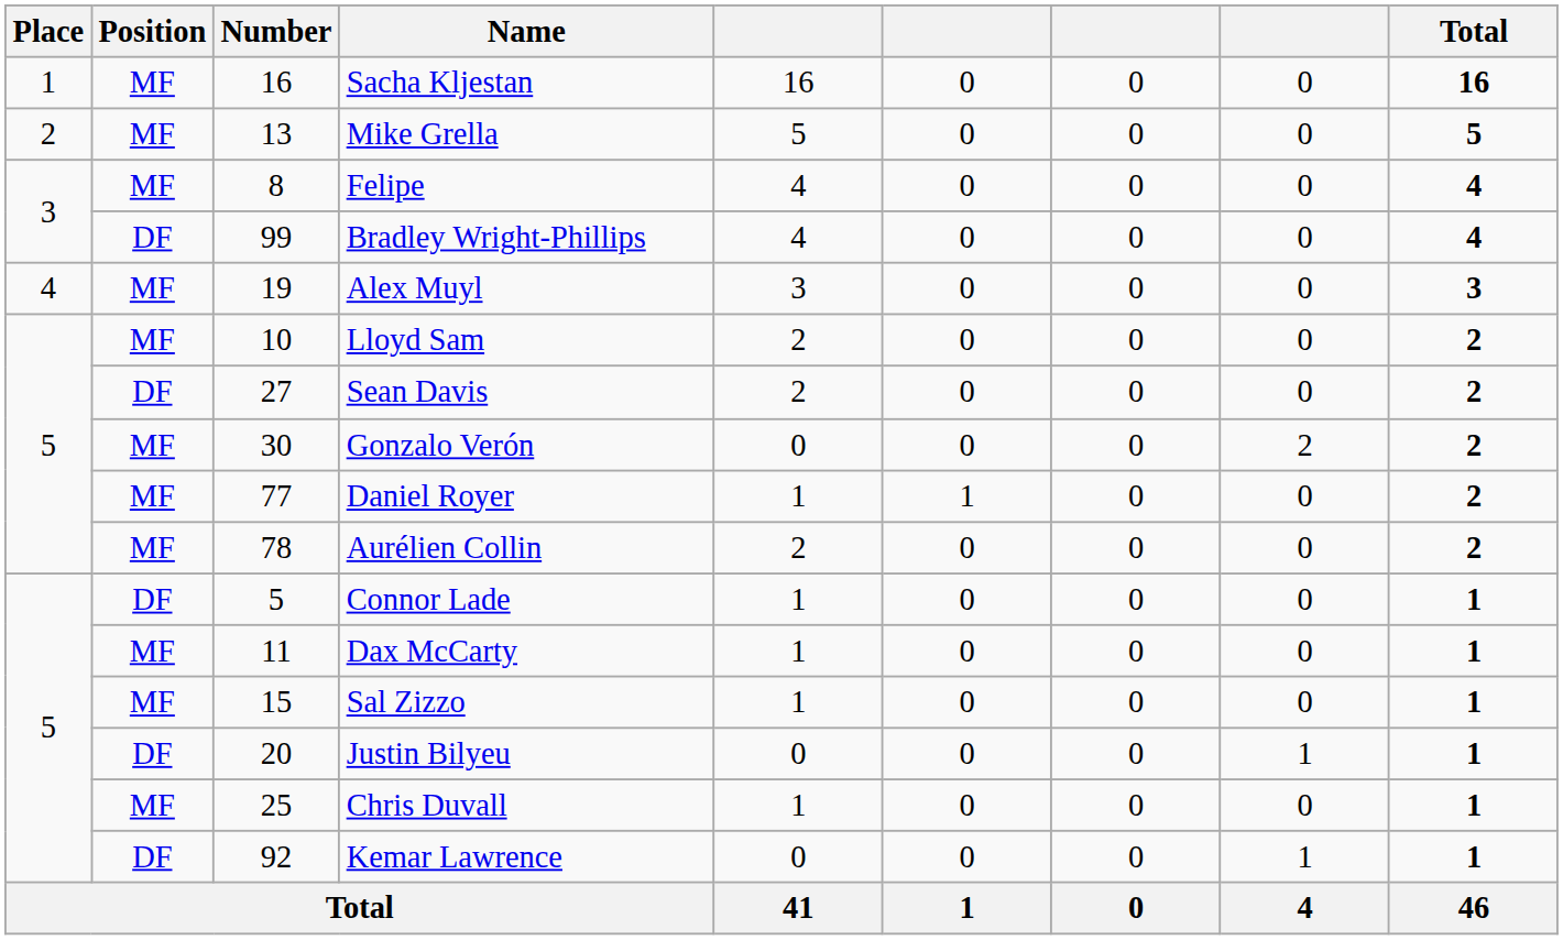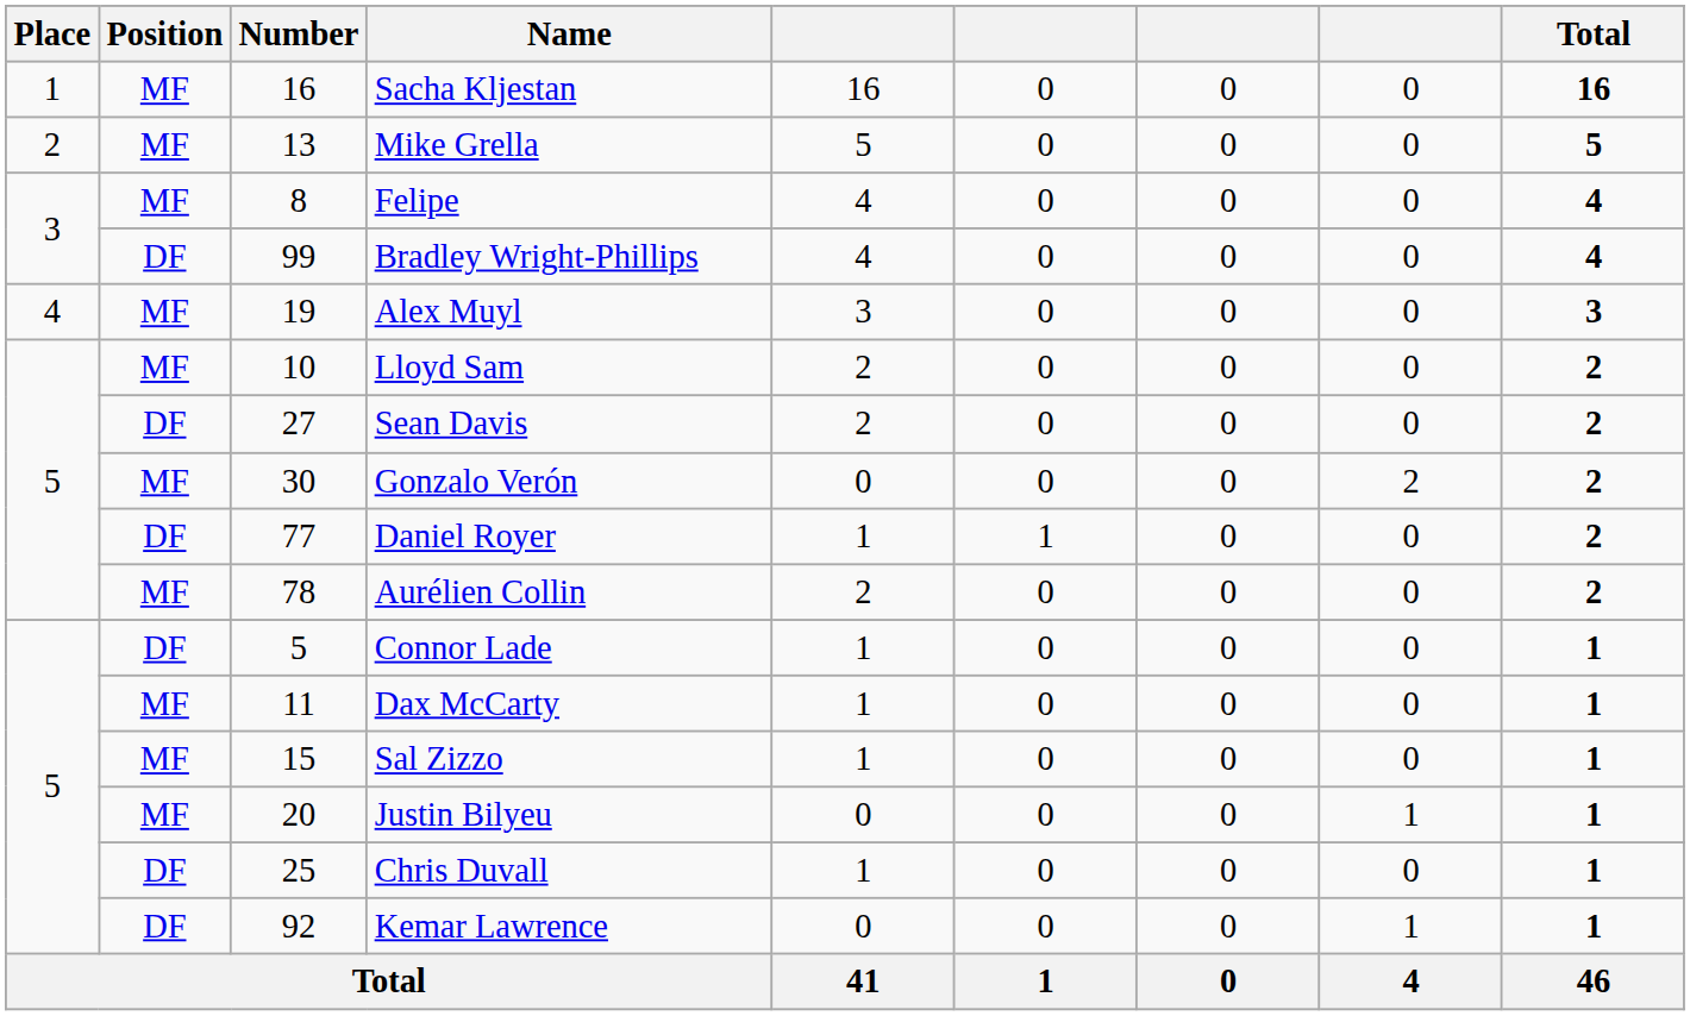 <table class="wikitable" style="font-size: 95%; text-align: center;">
 <tr>
 <th width=30>Place</th>
 <th width=30>Position</th>
 <th width=30>Number</th>
 <th width=175>Name</th>
 <th width=75></th>
 <th width=75></th>
 <th width=75></th>
 <th width=75></th>
 <th width=75><strong>Total</strong></th>
 </tr>
 <tr>
 <td>1</td>
 <td><a href='#'>MF</a></td>
 <td>16</td>
 <td align="left"> <a href='#'>Sacha Kljestan</a></td>
 <td>16</td>
 <td>0</td>
 <td>0</td>
 <td>0</td>
 <td><strong>16</strong></td>
 </tr>
 <tr>
 <td>2</td>
 <td><a href='#'>MF</a></td>
 <td>13</td>
 <td align="left"> <a href='#'>Mike Grella</a></td>
 <td>5</td>
 <td>0</td>
 <td>0</td>
 <td>0</td>
 <td><strong>5</strong></td>
 </tr>
 <tr>
 <td rowspan="2">3</td>
 <td><a href='#'>MF</a></td>
 <td>8</td>
 <td align="left"> <a href='#'>Felipe</a></td>
 <td>4</td>
 <td>0</td>
 <td>0</td>
 <td>0</td>
 <td><strong>4</strong></td>
 </tr>
 <tr>
 <td><a href='#'>DF</a></td>
 <td>99</td>
 <td align="left"> <a href='#'>Bradley Wright-Phillips</a></td>
 <td>4</td>
 <td>0</td>
 <td>0</td>
 <td>0</td>
 <td><strong>4</strong></td>
 </tr>
 <tr>
 <td>4</td>
 <td><a href='#'>MF</a></td>
 <td>19</td>
 <td align="left"> <a href='#'>Alex Muyl</a></td>
 <td>3</td>
 <td>0</td>
 <td>0</td>
 <td>0</td>
 <td><strong>3</strong></td>
 </tr>
 <tr>
 <td rowspan="5">5</td>
 <td><a href='#'>MF</a></td>
 <td>10</td>
 <td align="left"> <a href='#'>Lloyd Sam</a></td>
 <td>2</td>
 <td>0</td>
 <td>0</td>
 <td>0</td>
 <td><strong>2</strong></td>
 </tr>
 <tr>
 <td><a href='#'>DF</a></td>
 <td>27</td>
 <td align="left"> <a href='#'>Sean Davis</a></td>
 <td>2</td>
 <td>0</td>
 <td>0</td>
 <td>0</td>
 <td><strong>2</strong></td>
 </tr>
 <tr>
 <td><a href='#'>MF</a></td>
 <td>30</td>
 <td align="left"> <a href='#'>Gonzalo Verón</a></td>
 <td>0</td>
 <td>0</td>
 <td>0</td>
 <td>2</td>
 <td><strong>2</strong></td>
 </tr>
 <tr>
-<td><a href='#'>MF</a></td>
+<td><a href='#'>DF</a></td>
 <td>77</td>
 <td align="left"> <a href='#'>Daniel Royer</a></td>
 <td>1</td>
 <td>1</td>
 <td>0</td>
 <td>0</td>
 <td><strong>2</strong></td>
 </tr>
 <tr>
 <td><a href='#'>MF</a></td>
 <td>78</td>
 <td align="left"> <a href='#'>Aurélien Collin</a></td>
 <td>2</td>
 <td>0</td>
 <td>0</td>
 <td>0</td>
 <td><strong>2</strong></td>
 </tr>
 <tr>
 <td rowspan="6">5</td>
 <td><a href='#'>DF</a></td>
 <td>5</td>
 <td align="left"> <a href='#'>Connor Lade</a></td>
 <td>1</td>
 <td>0</td>
 <td>0</td>
 <td>0</td>
 <td><strong>1</strong></td>
 </tr>
 <tr>
 <td><a href='#'>MF</a></td>
 <td>11</td>
 <td align="left"> <a href='#'>Dax McCarty</a></td>
 <td>1</td>
 <td>0</td>
 <td>0</td>
 <td>0</td>
 <td><strong>1</strong></td>
 </tr>
 <tr>
 <td><a href='#'>MF</a></td>
 <td>15</td>
 <td align="left"> <a href='#'>Sal Zizzo</a></td>
 <td>1</td>
 <td>0</td>
 <td>0</td>
 <td>0</td>
 <td><strong>1</strong></td>
 </tr>
 <tr>
-<td><a href='#'>DF</a></td>
+<td><a href='#'>MF</a></td>
 <td>20</td>
 <td align="left"> <a href='#'>Justin Bilyeu</a></td>
 <td>0</td>
 <td>0</td>
 <td>0</td>
 <td>1</td>
 <td><strong>1</strong></td>
 </tr>
 <tr>
-<td><a href='#'>MF</a></td>
+<td><a href='#'>DF</a></td>
 <td>25</td>
 <td align="left"> <a href='#'>Chris Duvall</a></td>
 <td>1</td>
 <td>0</td>
 <td>0</td>
 <td>0</td>
 <td><strong>1</strong></td>
 </tr>
 <tr>
 <td><a href='#'>DF</a></td>
 <td>92</td>
 <td align="left"> <a href='#'>Kemar Lawrence</a></td>
 <td>0</td>
 <td>0</td>
 <td>0</td>
 <td>1</td>
 <td><strong>1</strong></td>
 </tr>
 <tr>
 <th colspan="4">Total</th>
 <th>41</th>
 <th>1</th>
 <th>0</th>
 <th>4</th>
 <th>46</th>
 </tr>
 </table>
